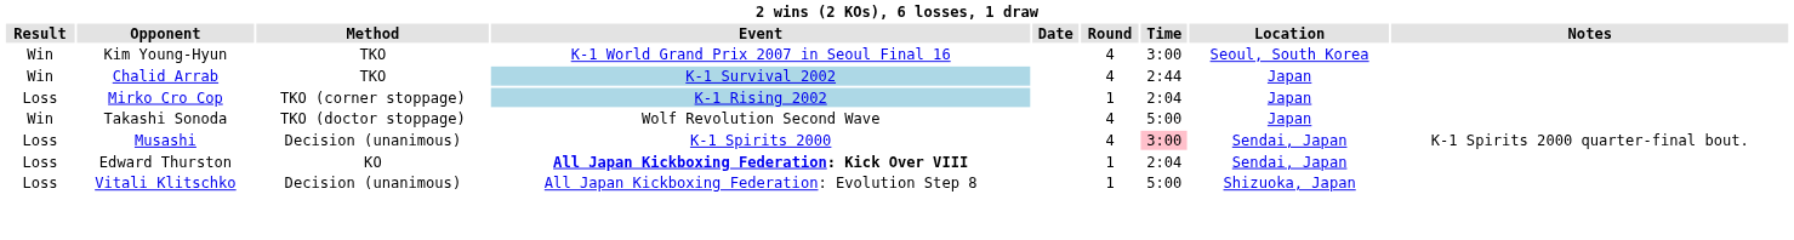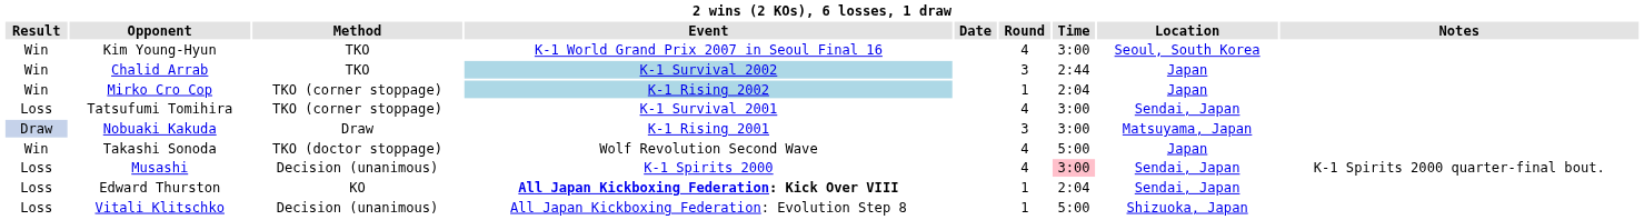 <table class="toccolours"  style="width:100%; clear:both; margin:1.5em auto; text-align:center;">
 <tr>
 <th colspan=9>2 wins (2 KOs), 6 losses, 1 draw</th>
 </tr>
 <tr style="background: #e3e3e3;">
 <th>Result</th>
 <th>Opponent</th>
 <th>Method</th>
 <th>Event</th>
 <th>Date</th>
 <th>Round</th>
 <th>Time</th>
 <th>Location</th>
 <th>Notes</th>
 </tr>
 <tr>
 <td>Win</td>
 <td> Kim Young-Hyun</td>
 <td>TKO</td>
 <td><a href='#'>K-1 World Grand Prix 2007 in Seoul Final 16</a></td>
 <td></td>
 <td style="text-align:center;">4</td>
 <td style="text-align:center;">3:00</td>
 <td><a href='#'>Seoul, South Korea</a></td>
 <td></td>
 </tr>
 <tr>
 <td>Win</td>
 <td> <a href='#'>Chalid Arrab</a></td>
 <td>TKO</td>
 <td style="background: lightblue;"><a href='#'>K-1 Survival 2002</a></td>
 <td></td>
-<td style="text-align:center;">4</td>
+<td style="text-align:center;">3</td>
 <td style="text-align:center;">2:44</td>
 <td><a href='#'>Japan</a></td>
 <td></td>
 </tr>
 <tr>
-<td>Loss</td>
+<td>Win</td>
 <td> <a href='#'>Mirko Cro Cop</a></td>
 <td>TKO (corner stoppage)</td>
 <td style="background: lightblue;"><a href='#'>K-1 Rising 2002</a></td>
 <td></td>
 <td style="text-align:center;">1</td>
 <td style="text-align:center;">2:04</td>
 <td><a href='#'>Japan</a></td>
+<td></td>
+</tr>
+<tr>
+<td>Loss</td>
+<td> Tatsufumi Tomihira</td>
+<td>TKO (corner stoppage)</td>
+<td><a href='#'>K-1 Survival 2001</a></td>
+<td></td>
+<td style="text-align:center;">4</td>
+<td style="text-align:center;">3:00</td>
+<td><a href='#'>Sendai, Japan</a></td>
+<td></td>
+</tr>
+<tr>
+<td style="text-align:center; background:#c5d2ea;">Draw</td>
+<td> <a href='#'>Nobuaki Kakuda</a></td>
+<td>Draw</td>
+<td><a href='#'>K-1 Rising 2001</a></td>
+<td></td>
+<td style="text-align:center;">3</td>
+<td style="text-align:center;">3:00</td>
+<td><a href='#'>Matsuyama, Japan</a></td>
 <td></td>
 </tr>
 <tr>
 <td>Win</td>
 <td> Takashi Sonoda</td>
 <td>TKO (doctor stoppage)</td>
 <td>Wolf Revolution Second Wave</td>
 <td></td>
 <td style="text-align:center;">4</td>
 <td style="text-align:center;">5:00</td>
 <td><a href='#'>Japan</a></td>
 <td></td>
 </tr>
 <tr>
 <td>Loss</td>
 <td> <a href='#'>Musashi</a></td>
 <td>Decision (unanimous)</td>
 <td><a href='#'>K-1 Spirits 2000</a></td>
 <td></td>
 <td style="text-align:center;">4</td>
 <td style="background: pink; text-align:center;">3:00</td>
 <td><a href='#'>Sendai, Japan</a></td>
 <td>K-1 Spirits 2000 quarter-final bout.</td>
 </tr>
 <tr>
 <td>Loss</td>
 <td> Edward Thurston</td>
 <td>KO</td>
 <td><strong><a href='#'>All Japan Kickboxing Federation</a>: Kick Over VIII</strong></td>
 <td></td>
 <td style="text-align:center;">1</td>
 <td style="text-align:center;">2:04</td>
 <td><a href='#'>Sendai, Japan</a></td>
 <td></td>
 </tr>
 <tr>
 <td>Loss</td>
 <td> <a href='#'>Vitali Klitschko</a></td>
 <td>Decision (unanimous)</td>
 <td><a href='#'>All Japan Kickboxing Federation</a>: Evolution Step 8</td>
 <td></td>
 <td style="text-align:center;">1</td>
 <td style="text-align:center;">5:00</td>
 <td><a href='#'>Shizuoka, Japan</a></td>
 <td></td>
 </tr>
 </table>
